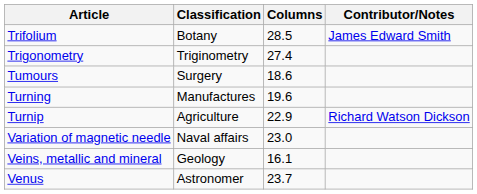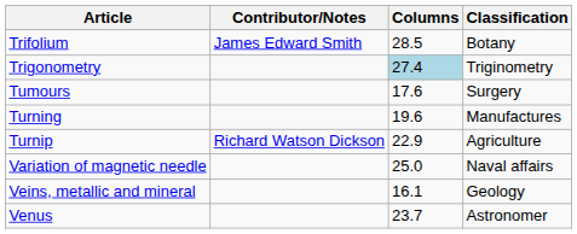 <table class="wikitable">
 <tr>
 <th>Article</th>
+<th>Contributor/Notes</th>
+<th>Columns</th>
 <th>Classification</th>
-<th>Columns</th>
-<th>Contributor/Notes</th>
 </tr>
 <tr>
 <td><a href='#'>Trifolium</a></td>
+<td><a href='#'>James Edward Smith</a></td>
+<td>28.5</td>
 <td>Botany</td>
-<td>28.5</td>
-<td><a href='#'>James Edward Smith</a></td>
 </tr>
 <tr>
 <td><a href='#'>Trigonometry</a></td>
+<td></td>
+<td style="background: lightblue;">27.4</td>
 <td>Triginometry</td>
-<td>27.4</td>
-<td></td>
 </tr>
 <tr>
 <td><a href='#'>Tumours</a></td>
+<td></td>
+<td>17.6</td>
 <td>Surgery</td>
-<td>18.6</td>
-<td></td>
 </tr>
 <tr>
 <td><a href='#'>Turning</a></td>
+<td></td>
+<td>19.6</td>
 <td>Manufactures</td>
-<td>19.6</td>
-<td></td>
 </tr>
 <tr>
 <td><a href='#'>Turnip</a></td>
+<td><a href='#'>Richard Watson Dickson</a></td>
+<td>22.9</td>
 <td>Agriculture</td>
-<td>22.9</td>
-<td><a href='#'>Richard Watson Dickson</a></td>
 </tr>
 <tr>
 <td><a href='#'>Variation of magnetic needle</a></td>
+<td></td>
+<td>25.0</td>
 <td>Naval affairs</td>
-<td>23.0</td>
-<td></td>
 </tr>
 <tr>
 <td><a href='#'>Veins, metallic and mineral</a></td>
+<td></td>
+<td>16.1</td>
 <td>Geology</td>
-<td>16.1</td>
-<td></td>
 </tr>
 <tr>
 <td><a href='#'>Venus</a></td>
+<td></td>
+<td>23.7</td>
 <td>Astronomer</td>
-<td>23.7</td>
-<td></td>
 </tr>
 </table>
